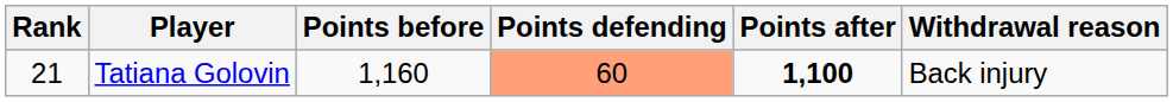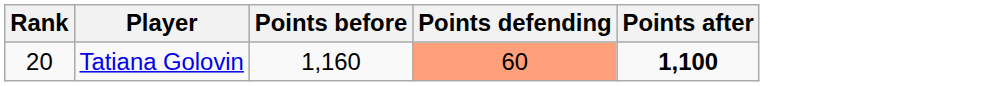 <table class="wikitable sortable">
 <tr>
 <th>Rank</th>
 <th>Player</th>
 <th>Points before</th>
 <th>Points defending</th>
 <th>Points after</th>
-<th>Withdrawal reason</th>
 </tr>
 <tr>
-<td align=center>21</td>
+<td align=center>20</td>
 <td> <a href='#'>Tatiana Golovin</a></td>
 <td align=center>1,160</td>
 <td align=center style="background: lightsalmon;">60</td>
 <td align=center><strong>1,100</strong></td>
-<td>Back injury</td>
 </tr>
 </table>
